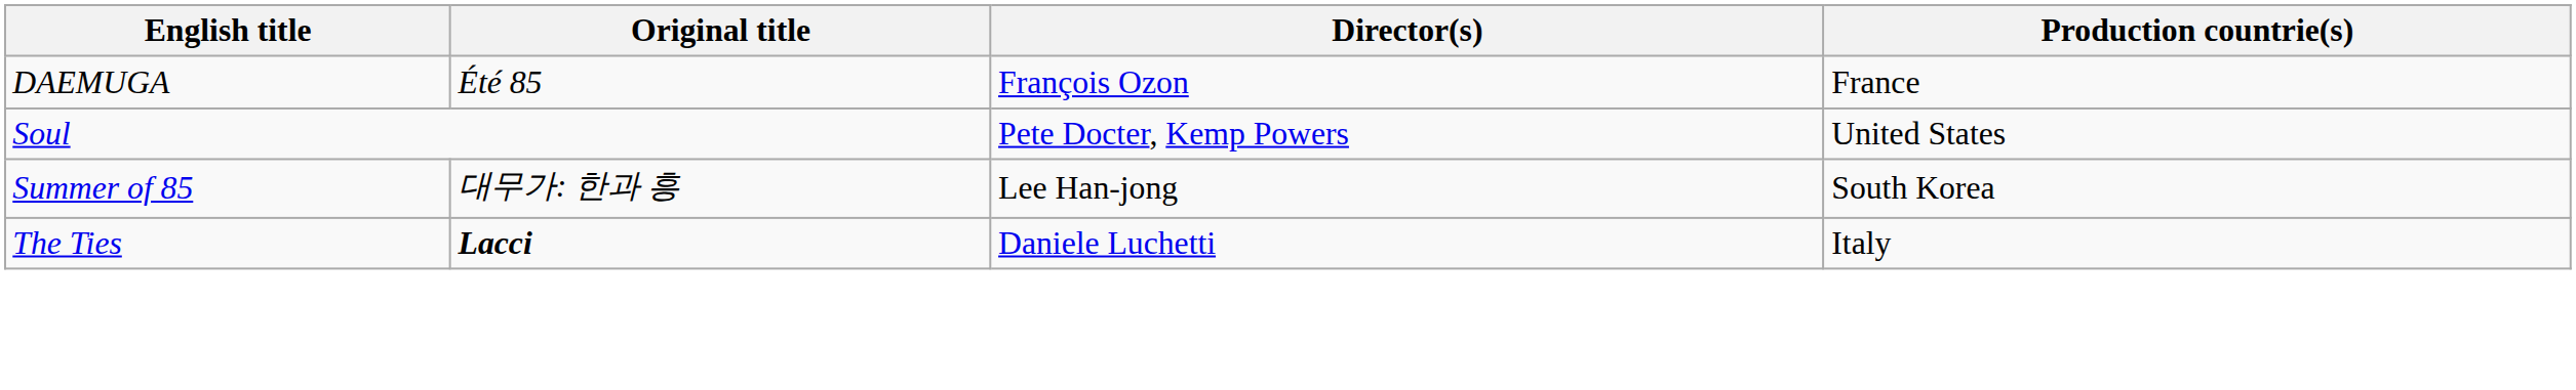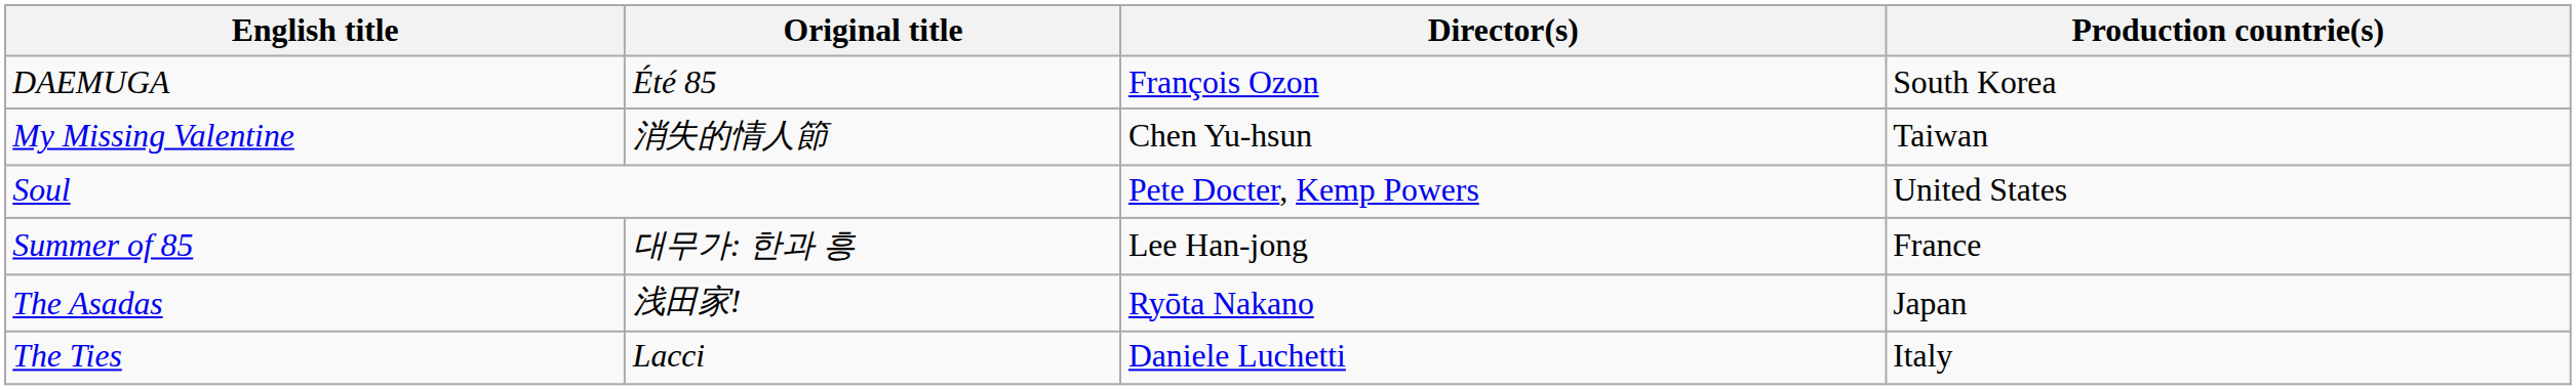 <table class="sortable wikitable" style="width:100%; margin-bottom:4px" cellpadding="5">
 <tr>
 <th scope="col">English title</th>
 <th scope="col">Original title</th>
 <th scope="col">Director(s)</th>
 <th scope="col">Production countrie(s)</th>
 </tr>
 <tr>
 <td><em>DAEMUGA</em></td>
 <td><em>Été 85</em></td>
 <td><a href='#'>François Ozon</a></td>
-<td>France</td>
+<td>South Korea</td>
+</tr>
+<tr>
+<td><em><a href='#'>My Missing Valentine</a></em></td>
+<td><em>消失的情人節</em></td>
+<td>Chen Yu-hsun</td>
+<td>Taiwan</td>
 </tr>
 <tr>
 <td colspan="2"><em><a href='#'>Soul</a></em></td>
 <td><a href='#'>Pete Docter</a>, <a href='#'>Kemp Powers</a></td>
 <td>United States</td>
 </tr>
 <tr>
 <td><em><a href='#'>Summer of 85</a></em></td>
 <td><em>대무가: 한과 흥</em></td>
 <td>Lee Han-jong</td>
-<td>South Korea</td>
+<td>France</td>
+</tr>
+<tr>
+<td><em><a href='#'>The Asadas</a></em></td>
+<td><em>浅田家!</em></td>
+<td><a href='#'>Ryōta Nakano</a></td>
+<td>Japan</td>
 </tr>
 <tr>
 <td><em><a href='#'>The Ties</a></em></td>
-<td><strong><em>Lacci</em></strong></td>
+<td><em>Lacci</em></td>
 <td><a href='#'>Daniele Luchetti</a></td>
 <td>Italy</td>
 </tr>
 </table>
